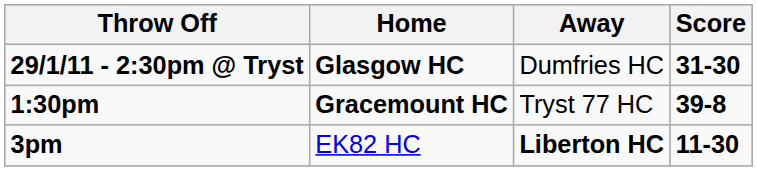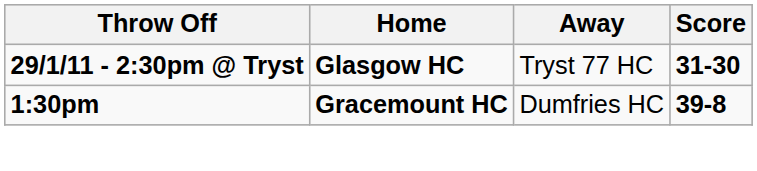 <table class="wikitable">
 <tr>
 <th><strong>Throw Off</strong></th>
 <th><strong>Home</strong></th>
 <th><strong>Away</strong></th>
 <th><strong>Score</strong></th>
 </tr>
 <tr>
 <td><strong>29/1/11 - 2:30pm @ Tryst</strong></td>
 <td><strong>Glasgow HC</strong></td>
-<td>Dumfries HC</td>
+<td>Tryst 77 HC</td>
 <td><strong>31-30</strong></td>
 </tr>
 <tr>
 <td><strong>1:30pm</strong></td>
 <td><strong>Gracemount HC</strong></td>
-<td>Tryst 77 HC</td>
+<td>Dumfries HC</td>
 <td><strong>39-8</strong></td>
 </tr>
-<tr>
-<td><strong>3pm</strong></td>
-<td><a href='#'>EK82 HC</a></td>
-<td><strong>Liberton HC</strong></td>
-<td><strong>11-30</strong></td>
-</tr>
 </table>
